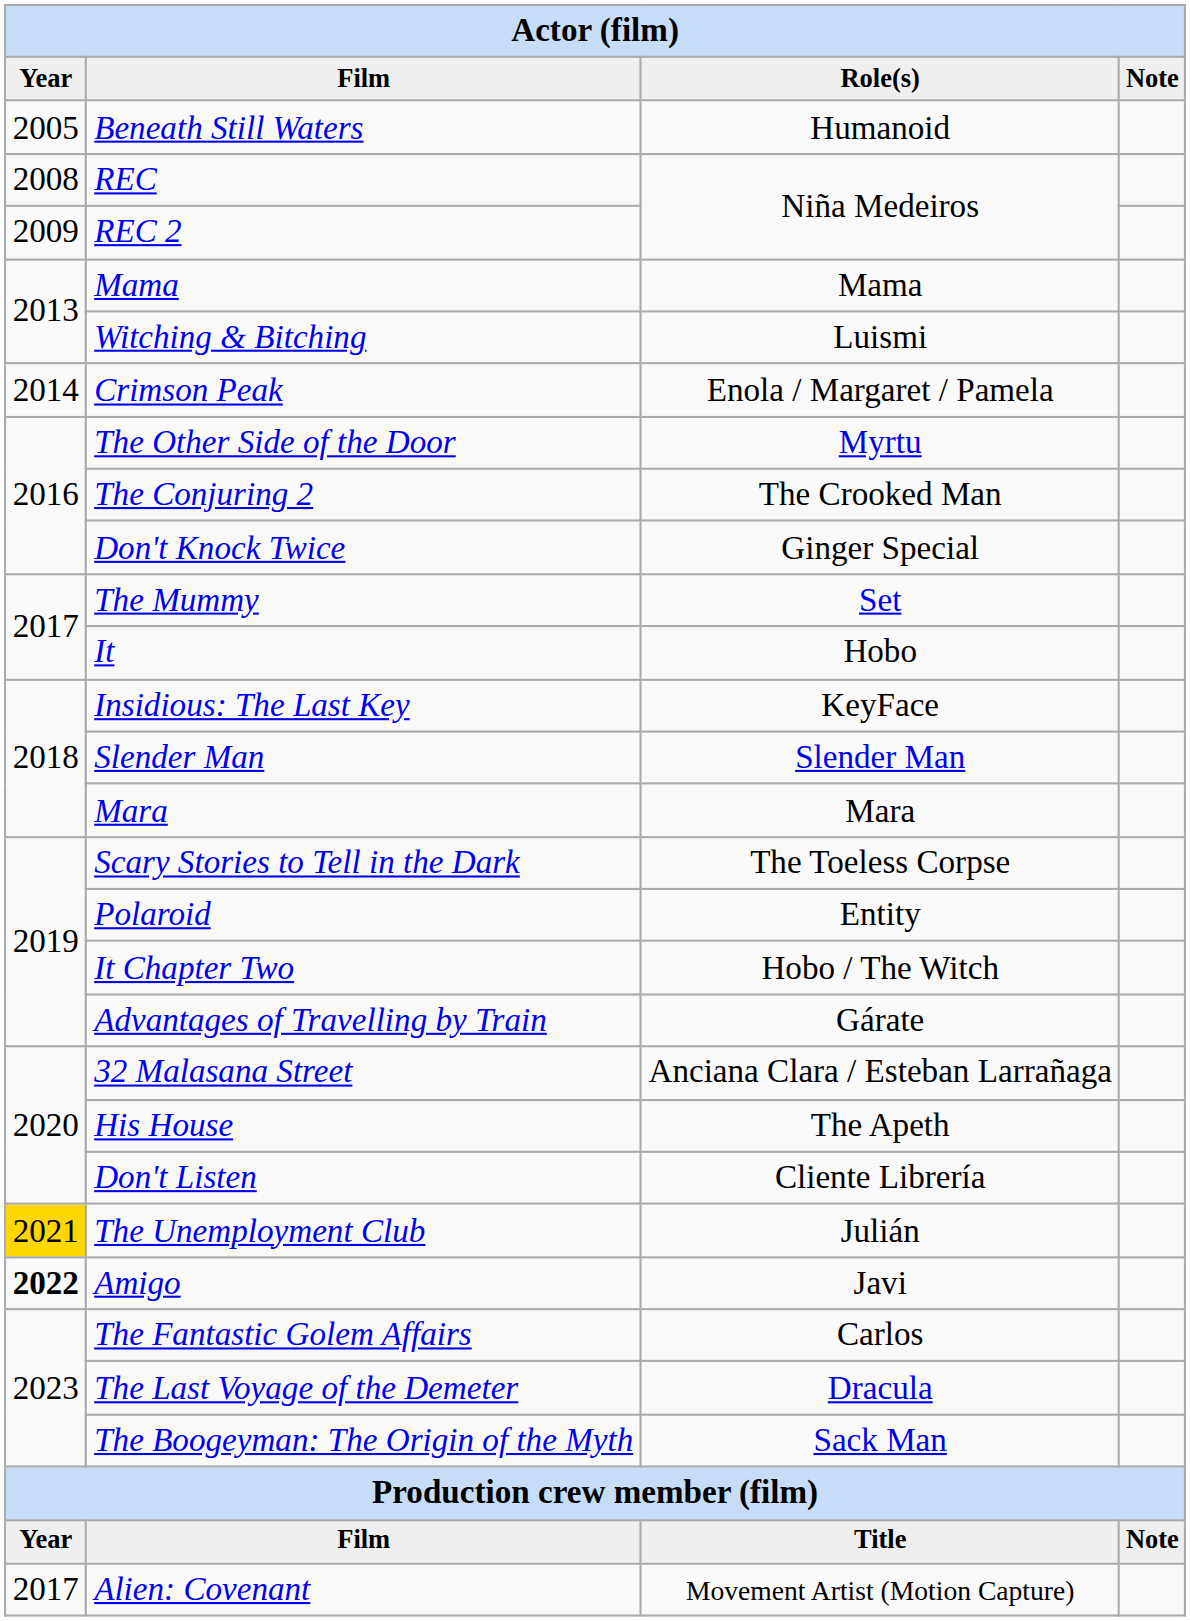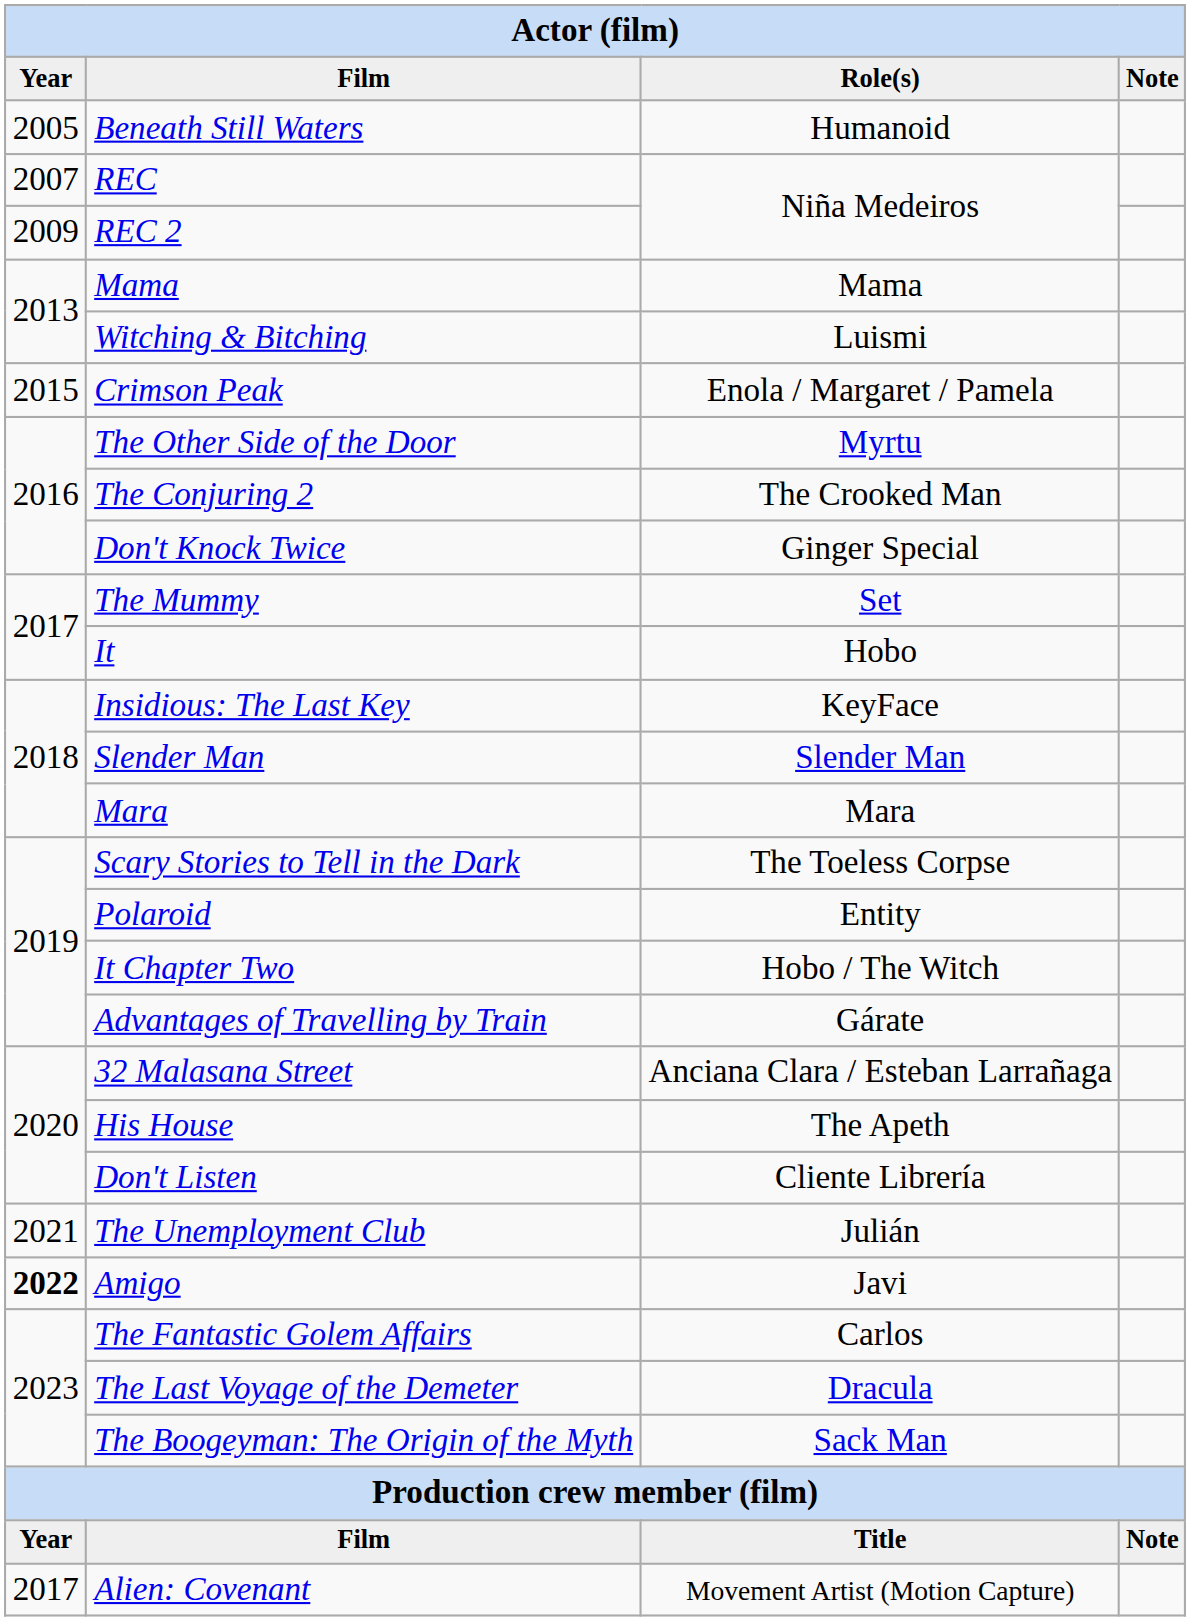 <table class="wikitable" style="margin-left: yes; margin-right: no; border: none;">
 <tr>
 <td colspan=4 style="background-color:#c7dcf6;text-align:center;font-size:100%;"><strong>Actor (film)</strong></td>
 </tr>
 <tr>
 <td style="background-color:#efefef;text-align:center;font-size:80%;"><strong>Year</strong></td>
 <td style="background-color:#efefef;text-align:center;font-size:80%;"><strong>Film</strong></td>
 <td style="background-color:#efefef;text-align:center;font-size:80%;"><strong>Role(s)</strong></td>
 <td style="background-color:#efefef;text-align:center;font-size:80%;"><strong>Note</strong></td>
 </tr>
 <tr>
 <td style="text-align:center;">2005</td>
 <td><em><a href='#'>Beneath Still Waters</a></em></td>
 <td style="text-align:center;">Humanoid</td>
 <td style="text-align:center;"></td>
 </tr>
 <tr>
-<td style="text-align:center;">2008</td>
+<td style="text-align:center;">2007</td>
 <td><em><a href='#'>REC</a></em></td>
 <td style="text-align:center;" rowspan="2">Niña Medeiros</td>
 <td style="text-align:center;" rowspan="1"></td>
 </tr>
 <tr>
 <td style="text-align:center;">2009</td>
 <td><em><a href='#'>REC 2</a></em></td>
 <td style="text-align:center;"></td>
 </tr>
 <tr>
 <td style="text-align:center;" rowspan="2">2013</td>
 <td><em><a href='#'>Mama</a></em></td>
 <td style="text-align:center;">Mama</td>
 <td style="text-align:center;"></td>
 </tr>
 <tr>
 <td><em><a href='#'>Witching & Bitching</a></em></td>
 <td style="text-align:center;">Luismi</td>
 <td style="text-align:center;"></td>
 </tr>
 <tr>
-<td style="text-align:center;">2014</td>
+<td style="text-align:center;">2015</td>
 <td><em><a href='#'>Crimson Peak</a></em></td>
 <td style="text-align:center;">Enola / Margaret / Pamela</td>
 <td style="text-align:center;"></td>
 </tr>
 <tr>
 <td style="text-align:center;" rowspan="3">2016</td>
 <td><em><a href='#'>The Other Side of the Door</a></em></td>
 <td style="text-align:center;"><a href='#'>Myrtu</a></td>
 <td style="text-align:center;"></td>
 </tr>
 <tr>
 <td><em><a href='#'>The Conjuring 2</a></em></td>
 <td style="text-align:center;">The Crooked Man</td>
 <td style="text-align:center;"></td>
 </tr>
 <tr>
 <td><em><a href='#'>Don't Knock Twice</a></em></td>
 <td style="text-align:center;">Ginger Special</td>
 <td style="text-align:center;"></td>
 </tr>
 <tr>
 <td style="text-align:center;" rowspan="2">2017</td>
 <td><em><a href='#'>The Mummy</a></em></td>
 <td style="text-align:center;"><a href='#'>Set</a></td>
 <td style="text-align:center;"></td>
 </tr>
 <tr>
 <td><em><a href='#'>It</a></em></td>
 <td style="text-align:center;">Hobo</td>
 <td style="text-align:center;"></td>
 </tr>
 <tr>
 <td style="text-align:center;" rowspan="3">2018</td>
 <td><em><a href='#'>Insidious: The Last Key</a></em></td>
 <td style="text-align:center;">KeyFace</td>
 <td style="text-align:center;"></td>
 </tr>
 <tr>
 <td><em><a href='#'>Slender Man</a></em></td>
 <td style="text-align:center;"><a href='#'>Slender Man</a></td>
 <td style="text-align:center;"></td>
 </tr>
 <tr>
 <td><em><a href='#'>Mara</a></em></td>
 <td style="text-align:center;">Mara</td>
 <td style="text-align:center;"></td>
 </tr>
 <tr>
 <td style="text-align:center;" rowspan="4">2019</td>
 <td><em><a href='#'>Scary Stories to Tell in the Dark</a></em></td>
 <td style="text-align:center;">The Toeless Corpse</td>
 <td style="text-align:center;"></td>
 </tr>
 <tr>
 <td><em><a href='#'>Polaroid</a></em></td>
 <td style="text-align:center;">Entity</td>
 <td style="text-align:center;"></td>
 </tr>
 <tr>
 <td><em><a href='#'>It Chapter Two</a></em></td>
 <td style="text-align:center;">Hobo / The Witch</td>
 <td align = "center"></td>
 </tr>
 <tr>
 <td><em><a href='#'>Advantages of Travelling by Train</a></em></td>
 <td style="text-align:center;">Gárate</td>
 <td align = "center"></td>
 </tr>
 <tr>
 <td style="text-align:center;" rowspan="3">2020</td>
 <td><em><a href='#'>32 Malasana Street</a></em></td>
 <td style="text-align:center;">Anciana Clara / Esteban Larrañaga</td>
 <td style="text-align:center;"></td>
 </tr>
 <tr>
 <td><em><a href='#'>His House</a></em></td>
 <td style="text-align:center;">The Apeth</td>
 <td style="text-align:center;"></td>
 </tr>
 <tr>
 <td><em><a href='#'>Don't Listen</a></em></td>
 <td style="text-align:center;">Cliente Librería</td>
 <td></td>
 </tr>
 <tr>
-<td style="background: gold; text-align:center;">2021</td>
+<td style="text-align:center;">2021</td>
 <td><em><a href='#'>The Unemployment Club</a></em></td>
 <td style="text-align:center;">Julián</td>
 <td></td>
 </tr>
 <tr>
 <td style="text-align:center;"><strong>2022</strong></td>
 <td><em><a href='#'>Amigo</a></em></td>
 <td style="text-align:center;">Javi</td>
 <td style="text-align:center;"></td>
 </tr>
 <tr>
 <td style="text-align:center;" rowspan = "3">2023</td>
 <td><em><a href='#'>The Fantastic Golem Affairs</a></em></td>
 <td style="text-align:center;">Carlos</td>
 <td align = "center"></td>
 </tr>
 <tr>
 <td><em><a href='#'>The Last Voyage of the Demeter</a></em></td>
 <td style="text-align:center;"><a href='#'>Dracula</a></td>
 <td style="text-align:center;"></td>
 </tr>
 <tr>
 <td><em><a href='#'>The Boogeyman: The Origin of the Myth</a></em></td>
 <td style="text-align:center;"><a href='#'>Sack Man</a></td>
 <td style="text-align:center;"></td>
 </tr>
 <tr>
 <td colspan=4 style="background-color:#c7dcf6;text-align:center;font-size:100%;"><strong>Production crew member (film)</strong></td>
 </tr>
 <tr>
 <td style="background-color:#efefef;text-align:center;font-size:80%;"><strong>Year</strong></td>
 <td style="background-color:#efefef;text-align:center;font-size:80%;"><strong>Film</strong></td>
 <td style="background-color:#efefef;text-align:center;font-size:80%;"><strong>Title</strong></td>
 <td style="background-color:#efefef;text-align:center;font-size:80%;"><strong>Note</strong></td>
 </tr>
 <tr>
 <td style="text-align:center;">2017</td>
 <td><em><a href='#'>Alien: Covenant</a></em></td>
 <td style="text-align:center;"><small>Movement Artist (Motion Capture)</small></td>
 <td style="text-align:center;"></td>
 </tr>
 </table>
